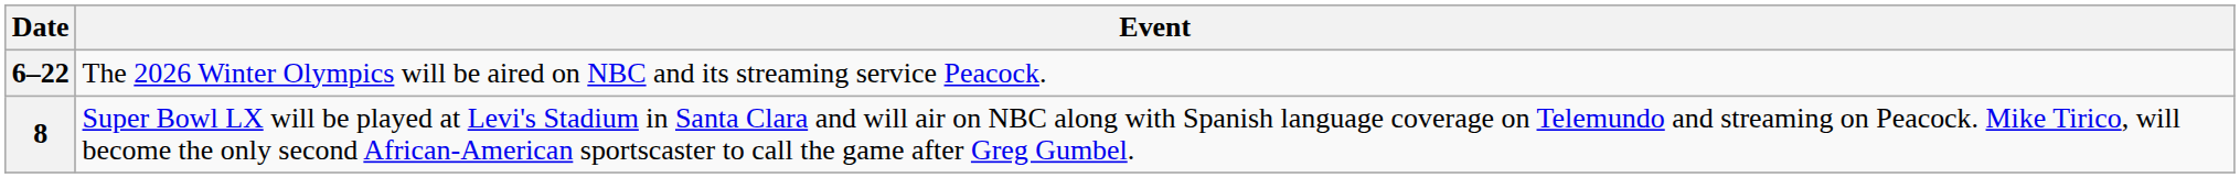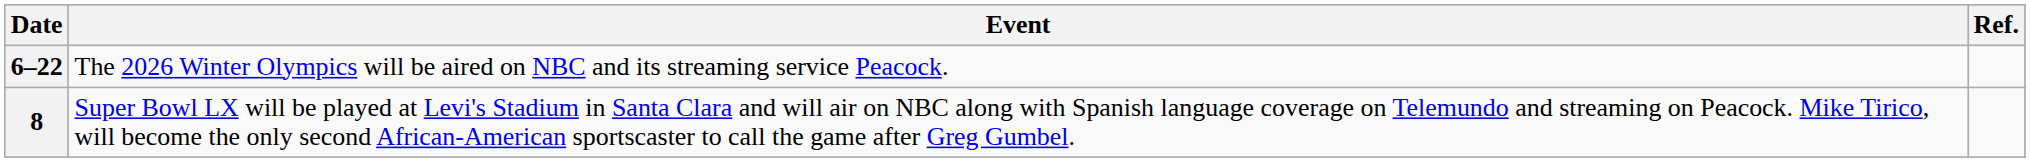 <table class="wikitable sortable">
 <tr>
 <th>Date</th>
 <th>Event</th>
+<th>Ref.</th>
 </tr>
 <tr>
 <th>6–22</th>
 <td>The <a href='#'>2026 Winter Olympics</a> will be aired on <a href='#'>NBC</a> and its streaming service <a href='#'>Peacock</a>.</td>
+<td></td>
 </tr>
 <tr>
 <th>8</th>
 <td><a href='#'>Super Bowl LX</a> will be played at <a href='#'>Levi's Stadium</a> in <a href='#'>Santa Clara</a> and will air on NBC along with Spanish language coverage on <a href='#'>Telemundo</a> and streaming on Peacock. <a href='#'>Mike Tirico</a>, will become the only second <a href='#'>African-American</a> sportscaster to call the game after <a href='#'>Greg Gumbel</a>.</td>
+<td></td>
 </tr>
 </table>
